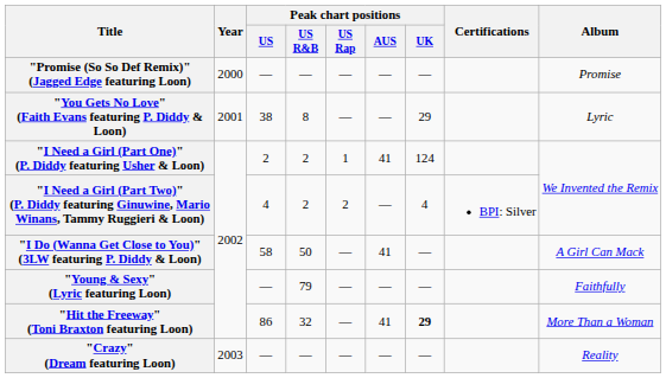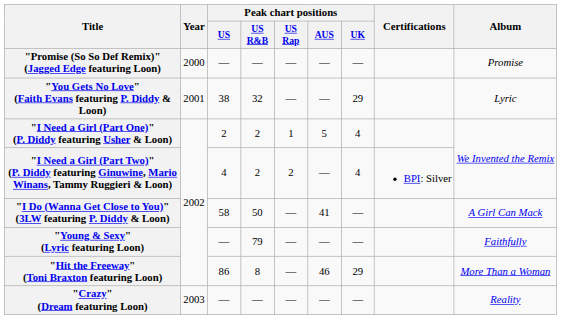 <table class="wikitable plainrowheaders" style="text-align:center;">
 <tr>
 <th scope="col" rowspan="2" style="width:16em;">Title</th>
 <th scope="col" rowspan="2">Year</th>
 <th scope="col" colspan="5">Peak chart positions</th>
 <th scope="col" rowspan="2">Certifications</th>
 <th scope="col" rowspan="2">Album</th>
 </tr>
 <tr>
 <th scope="col" style="width:3em;font-size:90%;"><a href='#'>US</a></th>
 <th scope="col" style="width:3em;font-size:90%;"><a href='#'>US R&B</a></th>
 <th scope="col" style="width:3em;font-size:90%;"><a href='#'>US Rap</a></th>
 <th scope="col" style="width:3em;font-size:90%;"><a href='#'>AUS</a><br></th>
 <th scope="col" style="width:3em;font-size:90%;"><a href='#'>UK</a></th>
 </tr>
 <tr>
 <th scope="row">"Promise (So So Def Remix)"<br><span>(<a href='#'>Jagged Edge</a> featuring Loon)</span></th>
 <td>2000</td>
 <td>—</td>
 <td>—</td>
 <td>—</td>
 <td>—</td>
 <td>—</td>
 <td></td>
 <td><em>Promise</em></td>
 </tr>
 <tr>
 <th scope="row">"<a href='#'>You Gets No Love</a>"<br><span>(<a href='#'>Faith Evans</a> featuring <a href='#'>P. Diddy</a> & Loon)</span></th>
 <td>2001</td>
 <td>38</td>
-<td>8</td>
+<td>32 </td>
 <td>—</td>
 <td>—</td>
 <td>29</td>
 <td></td>
 <td><em>Lyric</em></td>
 </tr>
 <tr>
 <th scope="row">"<a href='#'>I Need a Girl (Part One)</a>"<br><span>(<a href='#'>P. Diddy</a> featuring <a href='#'>Usher</a> & Loon)</span></th>
 <td rowspan="5">2002</td>
 <td>2</td>
 <td>2</td>
 <td>1</td>
-<td>41</td>
-<td>124</td>
+<td>5</td>
+<td>4</td>
 <td></td>
 <td rowspan="2"><em><a href='#'>We Invented the Remix</a></em></td>
 </tr>
 <tr>
 <th scope="row">"<a href='#'>I Need a Girl (Part Two)</a>"<br><span>(<a href='#'>P. Diddy</a> featuring <a href='#'>Ginuwine</a>, <a href='#'>Mario Winans</a>, Tammy Ruggieri & Loon)</span></th>
 <td>4</td>
 <td>2</td>
 <td>2</td>
 <td>—</td>
 <td>4</td>
 <td><br><ul><li><a href='#'>BPI</a>: Silver</li></ul></td>
 </tr>
 <tr>
 <th scope="row">"<a href='#'>I Do (Wanna Get Close to You)</a>"<br><span>(<a href='#'>3LW</a> featuring <a href='#'>P. Diddy</a> & Loon)</span></th>
 <td>58 </td>
 <td>50 </td>
 <td>—</td>
 <td>41</td>
 <td>—</td>
 <td></td>
 <td><em><a href='#'>A Girl Can Mack</a></em></td>
 </tr>
 <tr>
 <th scope="row">"<a href='#'>Young & Sexy</a>"<br><span>(<a href='#'>Lyric</a> featuring Loon)</span></th>
 <td>—</td>
 <td>79 </td>
 <td>—</td>
 <td>—</td>
 <td>—</td>
 <td></td>
 <td><em><a href='#'>Faithfully</a></em></td>
 </tr>
 <tr>
 <th scope="row">"<a href='#'>Hit the Freeway</a>"<br><span>(<a href='#'>Toni Braxton</a> featuring Loon)</span></th>
 <td>86 </td>
-<td>32 </td>
+<td>8</td>
 <td>—</td>
-<td>41</td>
-<td><strong>29</strong></td>
+<td>46</td>
+<td>29</td>
 <td></td>
 <td><em><a href='#'>More Than a Woman</a></em></td>
 </tr>
 <tr>
 <th scope="row">"<a href='#'>Crazy</a>"<br><span>(<a href='#'>Dream</a> featuring Loon)</span></th>
 <td>2003</td>
 <td>—</td>
 <td>—</td>
 <td>—</td>
 <td>—</td>
 <td>—</td>
 <td></td>
 <td><em><a href='#'>Reality</a></em></td>
 </tr>
 </table>
